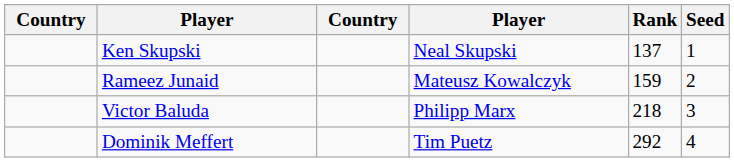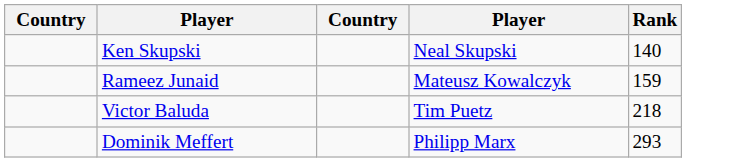 <table class="sortable wikitable">
 <tr>
 <th width="70">Country</th>
 <th width="175">Player</th>
 <th width="70">Country</th>
 <th width="175">Player</th>
 <th>Rank</th>
-<th>Seed</th>
 </tr>
 <tr>
 <td></td>
 <td><a href='#'>Ken Skupski</a></td>
 <td></td>
 <td><a href='#'>Neal Skupski</a></td>
-<td>137</td>
-<td>1</td>
+<td>140</td>
 </tr>
 <tr>
 <td></td>
 <td><a href='#'>Rameez Junaid</a></td>
 <td></td>
 <td><a href='#'>Mateusz Kowalczyk</a></td>
 <td>159</td>
-<td>2</td>
 </tr>
 <tr>
 <td></td>
 <td><a href='#'>Victor Baluda</a></td>
 <td></td>
-<td><a href='#'>Philipp Marx</a></td>
+<td><a href='#'>Tim Puetz</a></td>
 <td>218</td>
-<td>3</td>
 </tr>
 <tr>
 <td></td>
 <td><a href='#'>Dominik Meffert</a></td>
 <td></td>
-<td><a href='#'>Tim Puetz</a></td>
-<td>292</td>
-<td>4</td>
+<td><a href='#'>Philipp Marx</a></td>
+<td>293</td>
 </tr>
 </table>
